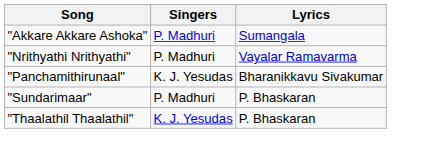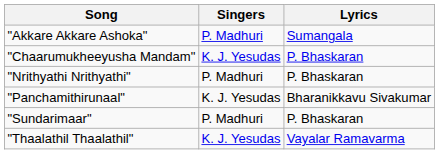 <table class="wikitable" style="font-size:95%;">
 <tr>
 <th>Song</th>
 <th>Singers</th>
 <th>Lyrics</th>
 </tr>
 <tr>
 <td>"Akkare Akkare Ashoka"</td>
 <td><a href='#'>P. Madhuri</a></td>
 <td><a href='#'>Sumangala</a></td>
 </tr>
 <tr>
+<td>"Chaarumukheeyusha Mandam"</td>
+<td><a href='#'>K. J. Yesudas</a></td>
+<td><a href='#'>P. Bhaskaran</a></td>
+</tr>
+<tr>
 <td>"Nrithyathi Nrithyathi"</td>
 <td>P. Madhuri</td>
-<td><a href='#'>Vayalar Ramavarma</a></td>
+<td>P. Bhaskaran</td>
 </tr>
 <tr>
 <td>"Panchamithirunaal"</td>
 <td>K. J. Yesudas</td>
 <td>Bharanikkavu Sivakumar</td>
 </tr>
 <tr>
 <td>"Sundarimaar"</td>
 <td>P. Madhuri</td>
 <td>P. Bhaskaran</td>
 </tr>
 <tr>
 <td>"Thaalathil Thaalathil"</td>
 <td><a href='#'>K. J. Yesudas</a></td>
-<td>P. Bhaskaran</td>
+<td><a href='#'>Vayalar Ramavarma</a></td>
 </tr>
 </table>
